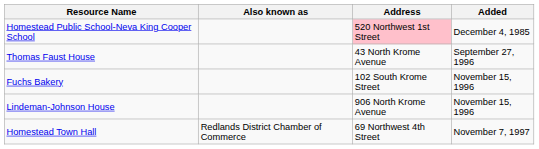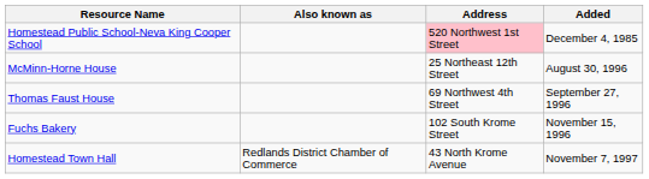 <table class="wikitable" style="font-size: 95%;">
 <tr>
 <th>Resource Name</th>
 <th>Also known as</th>
 <th>Address</th>
 <th>Added</th>
 </tr>
 <tr>
 <td><a href='#'>Homestead Public School-Neva King Cooper School</a></td>
 <td></td>
 <td style="background: pink;">520 Northwest 1st Street</td>
 <td>December 4, 1985</td>
 </tr>
 <tr>
+<td><a href='#'>McMinn-Horne House</a></td>
+<td></td>
+<td>25 Northeast 12th Street</td>
+<td>August 30, 1996</td>
+</tr>
+<tr>
 <td><a href='#'>Thomas Faust House</a></td>
 <td></td>
-<td>43 North Krome Avenue</td>
+<td>69 Northwest 4th Street</td>
 <td>September 27, 1996</td>
 </tr>
 <tr>
 <td><a href='#'>Fuchs Bakery</a></td>
 <td></td>
 <td>102 South Krome Street</td>
 <td>November 15, 1996</td>
 </tr>
 <tr>
-<td><a href='#'>Lindeman-Johnson House</a></td>
-<td></td>
-<td>906 North Krome Avenue</td>
-<td>November 15, 1996</td>
-</tr>
-<tr>
 <td><a href='#'>Homestead Town Hall</a></td>
 <td>Redlands District Chamber of Commerce</td>
-<td>69 Northwest 4th Street</td>
+<td>43 North Krome Avenue</td>
 <td>November 7, 1997</td>
 </tr>
 </table>
